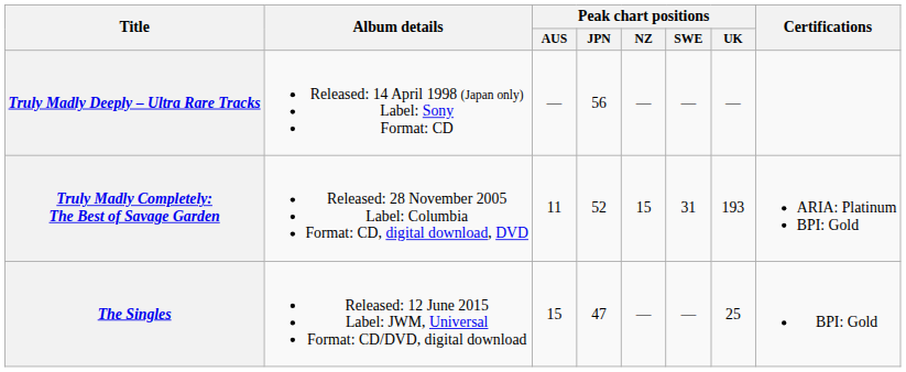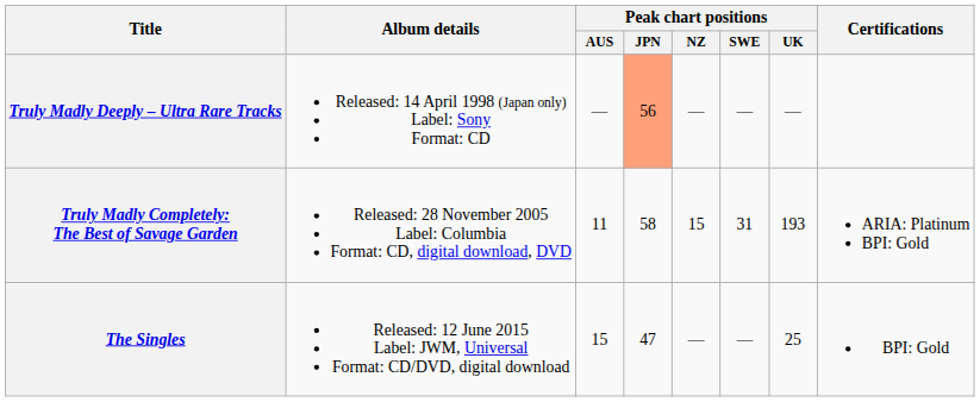 <table class="wikitable plainrowheaders" style="text-align:center">
 <tr>
 <th scope="col" rowspan="2">Title</th>
 <th scope="col" rowspan="2">Album details</th>
 <th scope="col" colspan="5">Peak chart positions</th>
 <th scope="col" rowspan="2">Certifications</th>
 </tr>
 <tr>
 <th style="width:3em;font-size:85%">AUS<br></th>
 <th style="width:3em;font-size:85%">JPN<br></th>
 <th style="width:3em;font-size:85%">NZ<br></th>
 <th style="width:3em;font-size:85%">SWE<br></th>
 <th style="width:3em;font-size:85%">UK<br></th>
 </tr>
 <tr>
 <th scope="row"><em><a href='#'>Truly Madly Deeply – Ultra Rare Tracks</a></em></th>
 <td><br><ul><li>Released: 14 April 1998 <small>(Japan only)</small></li><li>Label: <a href='#'>Sony</a></li><li>Format: CD</li></ul></td>
 <td>—</td>
-<td>56</td>
+<td style="background: lightsalmon;">56</td>
 <td>—</td>
 <td>—</td>
 <td>—</td>
 <td></td>
 </tr>
 <tr>
 <th scope="row"><em><a href='#'>Truly Madly Completely:<br>The Best of Savage Garden</a></em></th>
 <td><br><ul><li>Released: 28 November 2005</li><li>Label: Columbia</li><li>Format: CD, <a href='#'>digital download</a>, <a href='#'>DVD</a></li></ul></td>
 <td>11</td>
-<td>52</td>
+<td>58</td>
 <td>15</td>
 <td>31</td>
 <td>193</td>
 <td align="left"><br><ul><li>ARIA: Platinum</li><li>BPI: Gold</li></ul></td>
 </tr>
 <tr>
 <th scope="row"><em><a href='#'>The Singles</a></em></th>
 <td><br><ul><li>Released: 12 June 2015</li><li>Label: JWM, <a href='#'>Universal</a></li><li>Format: CD/DVD, digital download</li></ul></td>
 <td>15</td>
 <td>47</td>
 <td>—</td>
 <td>—</td>
 <td>25</td>
 <td><br><ul><li>BPI: Gold</li></ul></td>
 </tr>
 </table>
